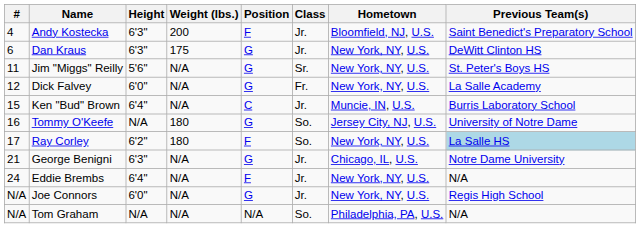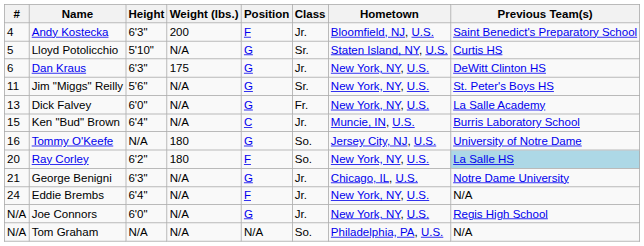 <table class="wikitable" style="font-size: 90%">
 <tr>
 <th>#</th>
 <th>Name</th>
 <th>Height</th>
 <th>Weight (lbs.)</th>
 <th>Position</th>
 <th>Class</th>
 <th>Hometown</th>
 <th>Previous Team(s)</th>
 </tr>
 <tr>
 <td>4</td>
 <td><a href='#'>Andy Kostecka</a></td>
 <td>6'3"</td>
 <td>200</td>
 <td><a href='#'>F</a></td>
 <td>Jr.</td>
 <td><a href='#'>Bloomfield, NJ</a>, <a href='#'>U.S.</a></td>
 <td><a href='#'>Saint Benedict's Preparatory School</a></td>
 </tr>
 <tr>
+<td>5</td>
+<td>Lloyd Potolicchio</td>
+<td>5'10"</td>
+<td>N/A</td>
+<td><a href='#'>G</a></td>
+<td>Sr.</td>
+<td><a href='#'>Staten Island, NY</a>, <a href='#'>U.S.</a></td>
+<td><a href='#'>Curtis HS</a></td>
+</tr>
+<tr>
 <td>6</td>
 <td><a href='#'>Dan Kraus</a></td>
 <td>6'3"</td>
 <td>175</td>
 <td><a href='#'>G</a></td>
 <td>Jr.</td>
 <td><a href='#'>New York, NY</a>, <a href='#'>U.S.</a></td>
 <td><a href='#'>DeWitt Clinton HS</a></td>
 </tr>
 <tr>
 <td>11</td>
 <td>Jim "Miggs" Reilly</td>
 <td>5'6"</td>
 <td>N/A</td>
 <td><a href='#'>G</a></td>
 <td>Sr.</td>
 <td><a href='#'>New York, NY</a>, <a href='#'>U.S.</a></td>
 <td><a href='#'>St. Peter's Boys HS</a></td>
 </tr>
 <tr>
-<td>12</td>
+<td>13</td>
 <td>Dick Falvey</td>
 <td>6'0"</td>
 <td>N/A</td>
 <td><a href='#'>G</a></td>
 <td>Fr.</td>
 <td><a href='#'>New York, NY</a>, <a href='#'>U.S.</a></td>
 <td><a href='#'>La Salle Academy</a></td>
 </tr>
 <tr>
 <td>15</td>
 <td>Ken "Bud" Brown</td>
 <td>6'4"</td>
 <td>N/A</td>
 <td><a href='#'>C</a></td>
 <td>Jr.</td>
 <td><a href='#'>Muncie, IN</a>, <a href='#'>U.S.</a></td>
 <td><a href='#'>Burris Laboratory School</a></td>
 </tr>
 <tr>
 <td>16</td>
 <td><a href='#'>Tommy O'Keefe</a></td>
 <td>N/A</td>
 <td>180</td>
 <td><a href='#'>G</a></td>
 <td>So.</td>
 <td><a href='#'>Jersey City, NJ</a>, <a href='#'>U.S.</a></td>
 <td><a href='#'>University of Notre Dame</a></td>
 </tr>
 <tr>
-<td>17</td>
+<td>20</td>
 <td><a href='#'>Ray Corley</a></td>
 <td>6'2"</td>
 <td>180</td>
 <td><a href='#'>F</a></td>
 <td>So.</td>
 <td><a href='#'>New York, NY</a>, <a href='#'>U.S.</a></td>
 <td style="background: lightblue;"><a href='#'>La Salle HS</a></td>
 </tr>
 <tr>
 <td>21</td>
 <td>George Benigni</td>
 <td>6'3"</td>
 <td>N/A</td>
 <td><a href='#'>G</a></td>
 <td>Jr.</td>
 <td><a href='#'>Chicago, IL</a>, <a href='#'>U.S.</a></td>
 <td><a href='#'>Notre Dame University</a></td>
 </tr>
 <tr>
 <td>24</td>
 <td>Eddie Brembs</td>
 <td>6'4"</td>
 <td>N/A</td>
 <td><a href='#'>F</a></td>
 <td>Jr.</td>
 <td><a href='#'>New York, NY</a>, <a href='#'>U.S.</a></td>
 <td>N/A</td>
 </tr>
 <tr>
 <td>N/A</td>
 <td>Joe Connors</td>
 <td>6'0"</td>
 <td>N/A</td>
 <td><a href='#'>G</a></td>
 <td>Jr.</td>
 <td><a href='#'>New York, NY</a>, <a href='#'>U.S.</a></td>
 <td><a href='#'>Regis High School</a></td>
 </tr>
 <tr>
 <td>N/A</td>
 <td>Tom Graham</td>
 <td>N/A</td>
 <td>N/A</td>
 <td>N/A</td>
 <td>So.</td>
 <td><a href='#'>Philadelphia, PA</a>, <a href='#'>U.S.</a></td>
 <td>N/A</td>
 </tr>
 </table>
